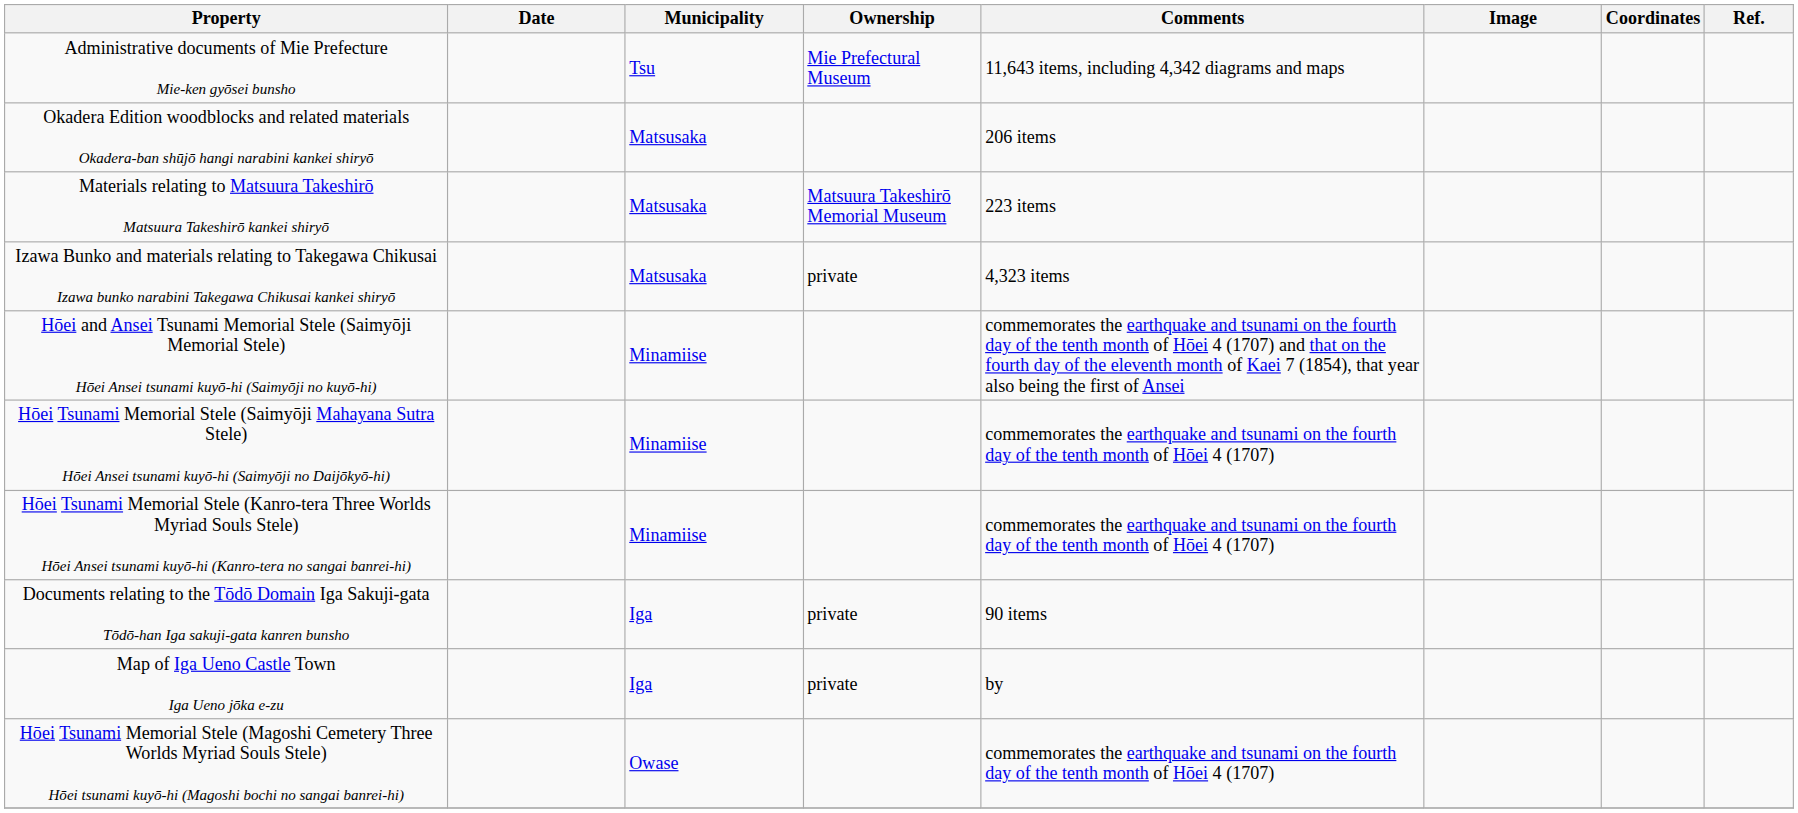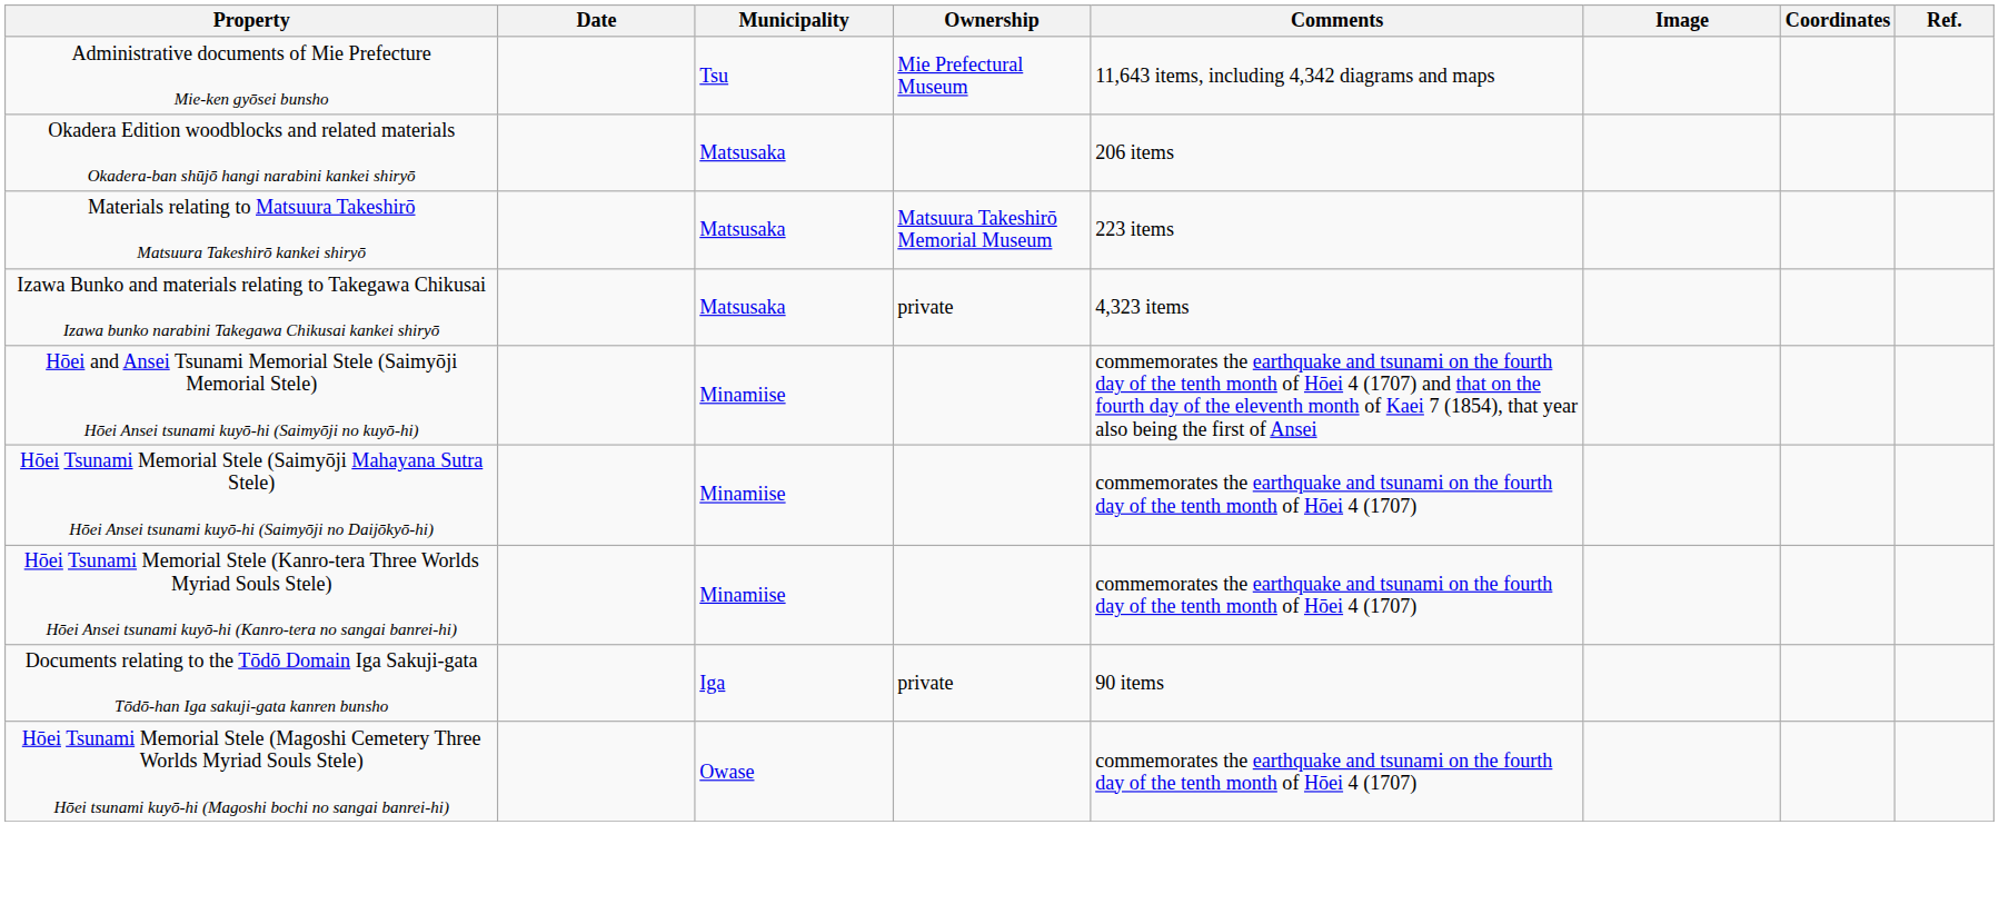 <table class="wikitable sortable"  style="width:100%;">
 <tr>
 <th width="25%" align="left">Property</th>
 <th width="10%" align="left" data-sort-type="number">Date</th>
 <th width="10%" align="left">Municipality</th>
 <th width="10%" align="left">Ownership</th>
 <th width="25%" align="left" class="unsortable">Comments</th>
 <th width="10%" align="left" class="unsortable">Image</th>
 <th width="5%" align="left" class="unsortable">Coordinates</th>
 <th width="5%" align="left" class="unsortable">Ref.</th>
 </tr>
 <tr>
 <td align="center">Administrative documents of Mie Prefecture<br><br><small><em>Mie-ken gyōsei bunsho</em></small></td>
 <td></td>
 <td><a href='#'>Tsu</a></td>
 <td><a href='#'>Mie Prefectural Museum</a></td>
 <td>11,643 items, including 4,342 diagrams and maps</td>
 <td></td>
 <td></td>
 <td></td>
 </tr>
 <tr>
 <td align="center">Okadera Edition woodblocks and related materials<br><br><small><em>Okadera-ban shūjō hangi narabini kankei shiryō</em></small></td>
 <td></td>
 <td><a href='#'>Matsusaka</a></td>
 <td></td>
 <td>206 items</td>
 <td></td>
 <td></td>
 <td></td>
 </tr>
 <tr>
 <td align="center">Materials relating to <a href='#'>Matsuura Takeshirō</a><br><br><small><em>Matsuura Takeshirō kankei shiryō</em></small></td>
 <td></td>
 <td><a href='#'>Matsusaka</a></td>
 <td><a href='#'>Matsuura Takeshirō Memorial Museum</a></td>
 <td>223 items</td>
 <td></td>
 <td></td>
 <td></td>
 </tr>
 <tr>
 <td align="center">Izawa Bunko and materials relating to Takegawa Chikusai<br><br><small><em>Izawa bunko narabini Takegawa Chikusai kankei shiryō</em></small></td>
 <td></td>
 <td><a href='#'>Matsusaka</a></td>
 <td>private</td>
 <td>4,323 items</td>
 <td></td>
 <td></td>
 <td></td>
 </tr>
 <tr>
 <td align="center"><a href='#'>Hōei</a> and <a href='#'>Ansei</a> Tsunami Memorial Stele (Saimyōji Memorial Stele)<br><br><small><em>Hōei Ansei tsunami kuyō-hi (Saimyōji no kuyō-hi)</em></small></td>
 <td></td>
 <td><a href='#'>Minamiise</a></td>
 <td></td>
 <td>commemorates the <a href='#'>earthquake and tsunami on the fourth day of the tenth month</a> of <a href='#'>Hōei</a> 4 (1707) and <a href='#'>that on the fourth day of the eleventh month</a> of <a href='#'>Kaei</a> 7 (1854), that year also being the first of <a href='#'>Ansei</a></td>
 <td></td>
 <td></td>
 <td></td>
 </tr>
 <tr>
 <td align="center"><a href='#'>Hōei</a> <a href='#'>Tsunami</a> Memorial Stele (Saimyōji <a href='#'>Mahayana Sutra</a> Stele)<br><br><small><em>Hōei Ansei tsunami kuyō-hi (Saimyōji no Daijōkyō-hi)</em></small></td>
 <td></td>
 <td><a href='#'>Minamiise</a></td>
 <td></td>
 <td>commemorates the <a href='#'>earthquake and tsunami on the fourth day of the tenth month</a> of <a href='#'>Hōei</a> 4 (1707)</td>
 <td></td>
 <td></td>
 <td></td>
 </tr>
 <tr>
 <td align="center"><a href='#'>Hōei</a> <a href='#'>Tsunami</a> Memorial Stele (Kanro-tera Three Worlds Myriad Souls Stele)<br><br><small><em>Hōei Ansei tsunami kuyō-hi (Kanro-tera no sangai banrei-hi)</em></small></td>
 <td></td>
 <td><a href='#'>Minamiise</a></td>
 <td></td>
 <td>commemorates the <a href='#'>earthquake and tsunami on the fourth day of the tenth month</a> of <a href='#'>Hōei</a> 4 (1707)</td>
 <td></td>
 <td></td>
 <td></td>
 </tr>
 <tr>
 <td align="center">Documents relating to the <a href='#'>Tōdō Domain</a> Iga Sakuji-gata <br><br><small><em>Tōdō-han Iga sakuji-gata kanren bunsho</em></small></td>
 <td></td>
 <td><a href='#'>Iga</a></td>
 <td>private</td>
 <td>90 items</td>
 <td></td>
 <td></td>
 <td></td>
 </tr>
 <tr>
-<td align="center">Map of <a href='#'>Iga Ueno Castle</a> Town<br><br><small><em>Iga Ueno jōka e-zu</em></small></td>
-<td></td>
-<td><a href='#'>Iga</a></td>
-<td>private</td>
-<td> by </td>
-<td></td>
-<td></td>
-<td></td>
-</tr>
-<tr>
 <td align="center"><a href='#'>Hōei</a> <a href='#'>Tsunami</a> Memorial Stele (Magoshi Cemetery Three Worlds Myriad Souls Stele)<br><br><small><em>Hōei tsunami kuyō-hi (Magoshi bochi no sangai banrei-hi)</em></small></td>
 <td></td>
 <td><a href='#'>Owase</a></td>
 <td></td>
 <td>commemorates the <a href='#'>earthquake and tsunami on the fourth day of the tenth month</a> of <a href='#'>Hōei</a> 4 (1707)</td>
 <td></td>
 <td></td>
 <td></td>
 </tr>
 <tr>
 </tr>
 </table>
